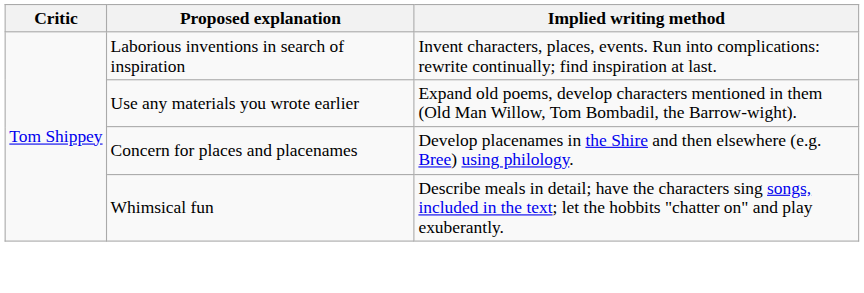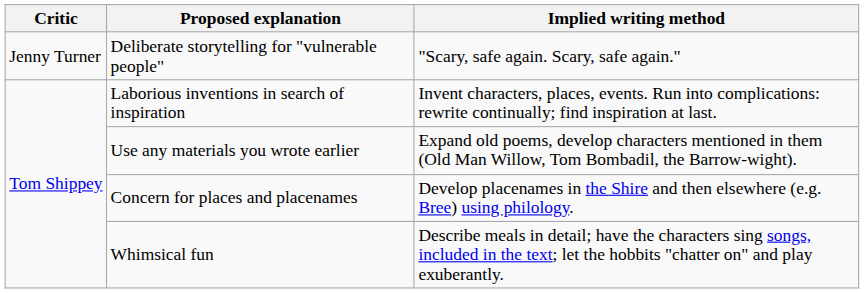 <table class="wikitable" style="margin: 1em auto;">
 <tr>
 <th>Critic</th>
 <th scope=col style="width: 275px;">Proposed explanation</th>
 <th scope=col style="width: 400px;">Implied writing method</th>
+</tr>
+<tr>
+<td>Jenny Turner</td>
+<td>Deliberate storytelling for "vulnerable people"</td>
+<td>"Scary, safe again. Scary, safe again."</td>
 </tr>
 <tr>
 <td rowspan=4><a href='#'>Tom Shippey</a></td>
 <td>Laborious inventions in search of inspiration</td>
 <td>Invent characters, places, events. Run into complications: rewrite continually; find inspiration at last.</td>
 </tr>
 <tr>
 <td>Use any materials you wrote earlier</td>
 <td>Expand old poems, develop characters mentioned in them (Old Man Willow, Tom Bombadil, the Barrow-wight).</td>
 </tr>
 <tr>
 <td>Concern for places and placenames</td>
 <td>Develop placenames in <a href='#'>the Shire</a> and then elsewhere (e.g. <a href='#'>Bree</a>) <a href='#'>using philology</a>.</td>
 </tr>
 <tr>
 <td>Whimsical fun</td>
 <td>Describe meals in detail; have the characters sing <a href='#'>songs, included in the text</a>; let the hobbits "chatter on" and play exuberantly.</td>
 </tr>
 </table>
